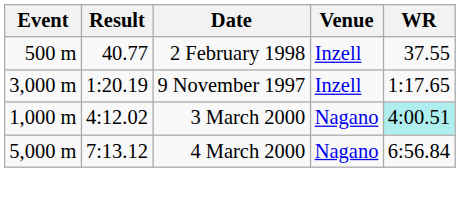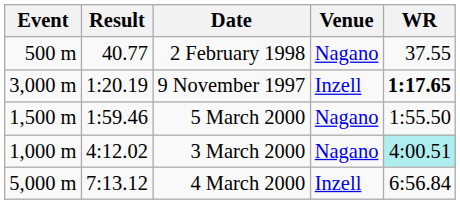 <table class="wikitable" style="text-align:right">
 <tr>
 <th>Event</th>
 <th>Result</th>
 <th>Date</th>
 <th>Venue</th>
 <th>WR</th>
 </tr>
 <tr>
 <td>500 m</td>
 <td>40.77</td>
 <td>2 February 1998</td>
-<td align="left"><a href='#'>Inzell</a></td>
+<td align="left"><a href='#'>Nagano</a></td>
 <td>37.55</td>
 </tr>
 <tr>
 <td>3,000 m</td>
 <td>1:20.19</td>
 <td>9 November 1997</td>
 <td align="left"><a href='#'>Inzell</a></td>
-<td>1:17.65</td>
+<td><strong>1:17.65</strong></td>
+</tr>
+<tr>
+<td>1,500 m</td>
+<td>1:59.46</td>
+<td>5 March 2000</td>
+<td align="left"><a href='#'>Nagano</a></td>
+<td>1:55.50</td>
 </tr>
 <tr>
 <td>1,000 m</td>
 <td>4:12.02</td>
 <td>3 March 2000</td>
 <td align="left"><a href='#'>Nagano</a></td>
 <td style="background: paleturquoise;">4:00.51</td>
 </tr>
 <tr>
 <td>5,000 m</td>
 <td>7:13.12</td>
 <td>4 March 2000</td>
-<td align="left"><a href='#'>Nagano</a></td>
+<td align="left"><a href='#'>Inzell</a></td>
 <td>6:56.84</td>
 </tr>
 </table>
